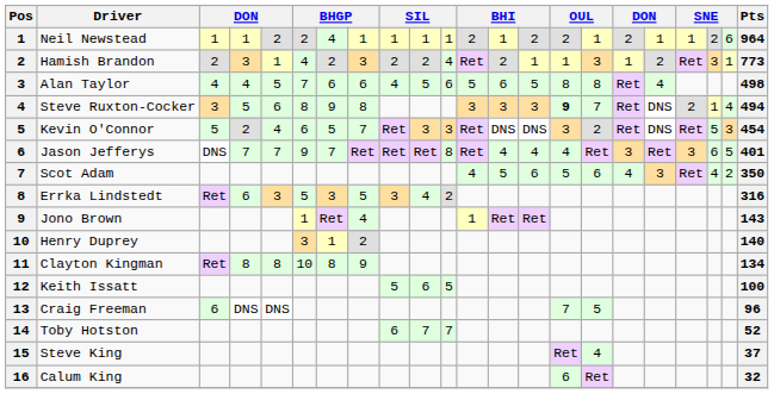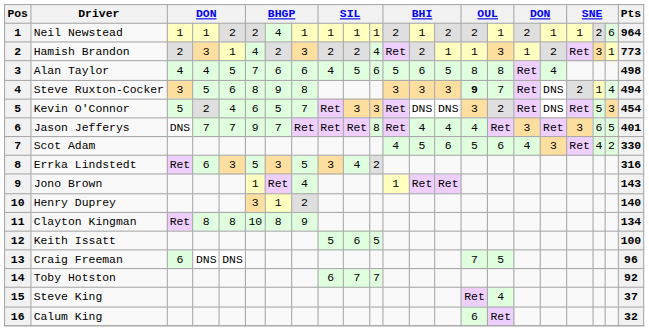 <table class="wikitable" style="font-size: 80%; text-align: center;">
 <tr valign="top">
 <th valign="middle">Pos</th>
 <th valign="middle">Driver</th>
 <th colspan="3"><a href='#'>DON</a></th>
 <th colspan="3"><a href='#'>BHGP</a></th>
 <th colspan="3"><a href='#'>SIL</a></th>
 <th colspan="3"><a href='#'>BHI</a></th>
 <th colspan="2"><a href='#'>OUL</a></th>
 <th colspan="2"><a href='#'>DON</a></th>
 <th colspan="3"><a href='#'>SNE</a></th>
 <th valign=middle>Pts</th>
 </tr>
 <tr>
 <th>1</th>
 <td align=left>Neil Newstead</td>
 <td style="background:#ffffbf;">1</td>
 <td style="background:#ffffbf;">1</td>
 <td style="background:#dfdfdf;">2</td>
 <td style="background:#dfdfdf;">2</td>
 <td style="background:#dfffdf;">4</td>
 <td style="background:#ffffbf;">1</td>
 <td style="background:#ffffbf;">1</td>
 <td style="background:#ffffbf;">1</td>
 <td style="background:#ffffbf;">1</td>
 <td style="background:#dfdfdf;">2</td>
 <td style="background:#ffffbf;">1</td>
 <td style="background:#dfdfdf;">2</td>
 <td style="background:#dfdfdf;">2</td>
 <td style="background:#ffffbf;">1</td>
 <td style="background:#dfdfdf;">2</td>
 <td style="background:#ffffbf;">1</td>
 <td style="background:#ffffbf;">1</td>
 <td style="background:#dfdfdf;">2</td>
 <td style="background:#dfffdf;">6</td>
 <th>964</th>
 </tr>
 <tr>
 <th>2</th>
 <td align=left>Hamish Brandon</td>
 <td style="background:#dfdfdf;">2</td>
 <td style="background:#ffdf9f;">3</td>
 <td style="background:#ffffbf;">1</td>
 <td style="background:#dfffdf;">4</td>
 <td style="background:#dfdfdf;">2</td>
 <td style="background:#ffdf9f;">3</td>
 <td style="background:#dfdfdf;">2</td>
 <td style="background:#dfdfdf;">2</td>
 <td style="background:#dfffdf;">4</td>
 <td style="background:#efcfff;">Ret</td>
 <td style="background:#dfdfdf;">2</td>
 <td style="background:#ffffbf;">1</td>
 <td style="background:#ffffbf;">1</td>
 <td style="background:#ffdf9f;">3</td>
 <td style="background:#ffffbf;">1</td>
 <td style="background:#dfdfdf;">2</td>
 <td style="background:#efcfff;">Ret</td>
 <td style="background:#ffdf9f;">3</td>
 <td style="background:#ffffbf;">1</td>
 <th>773</th>
 </tr>
 <tr>
 <th>3</th>
 <td align=left>Alan Taylor</td>
 <td style="background:#dfffdf;">4</td>
 <td style="background:#dfffdf;">4</td>
 <td style="background:#dfffdf;">5</td>
 <td style="background:#dfffdf;">7</td>
 <td style="background:#dfffdf;">6</td>
 <td style="background:#dfffdf;">6</td>
 <td style="background:#dfffdf;">4</td>
 <td style="background:#dfffdf;">5</td>
 <td style="background:#dfffdf;">6</td>
 <td style="background:#dfffdf;">5</td>
 <td style="background:#dfffdf;">6</td>
 <td style="background:#dfffdf;">5</td>
 <td style="background:#dfffdf;">8</td>
 <td style="background:#dfffdf;">8</td>
 <td style="background:#efcfff;">Ret</td>
 <td style="background:#dfffdf;">4</td>
 <td></td>
 <td></td>
 <td></td>
 <th>498</th>
 </tr>
 <tr>
 <th>4</th>
 <td align=left>Steve Ruxton-Cocker</td>
 <td style="background:#ffdf9f;">3</td>
 <td style="background:#dfffdf;">5</td>
 <td style="background:#dfffdf;">6</td>
 <td style="background:#dfffdf;">8</td>
 <td style="background:#dfffdf;">9</td>
 <td style="background:#dfffdf;">8</td>
 <td></td>
 <td></td>
 <td></td>
 <td style="background:#ffdf9f;">3</td>
 <td style="background:#ffdf9f;">3</td>
 <td style="background:#ffdf9f;">3</td>
 <td style="background:#dfffdf;"><strong>9</strong></td>
 <td style="background:#dfffdf;">7</td>
 <td style="background:#efcfff;">Ret</td>
 <td style="background:#ffffff;">DNS</td>
 <td style="background:#dfdfdf;">2</td>
 <td style="background:#ffffbf;">1</td>
 <td style="background:#dfffdf;">4</td>
 <th>494</th>
 </tr>
 <tr>
 <th>5</th>
 <td align=left>Kevin O'Connor</td>
 <td style="background:#dfffdf;">5</td>
 <td style="background:#dfdfdf;">2</td>
 <td style="background:#dfffdf;">4</td>
 <td style="background:#dfffdf;">6</td>
 <td style="background:#dfffdf;">5</td>
 <td style="background:#dfffdf;">7</td>
 <td style="background:#efcfff;">Ret</td>
 <td style="background:#ffdf9f;">3</td>
 <td style="background:#ffdf9f;">3</td>
 <td style="background:#efcfff;">Ret</td>
 <td style="background:#ffffff;">DNS</td>
 <td style="background:#ffffff;">DNS</td>
 <td style="background:#ffdf9f;">3</td>
 <td style="background:#dfdfdf;">2</td>
 <td style="background:#efcfff;">Ret</td>
 <td style="background:#ffffff;">DNS</td>
 <td style="background:#efcfff;">Ret</td>
 <td style="background:#dfffdf;">5</td>
 <td style="background:#ffdf9f;">3</td>
 <th>454</th>
 </tr>
 <tr>
 <th>6</th>
 <td align=left>Jason Jefferys</td>
 <td style="background:#ffffff;">DNS</td>
 <td style="background:#dfffdf;">7</td>
 <td style="background:#dfffdf;">7</td>
 <td style="background:#dfffdf;">9</td>
 <td style="background:#dfffdf;">7</td>
 <td style="background:#efcfff;">Ret</td>
 <td style="background:#efcfff;">Ret</td>
 <td style="background:#efcfff;">Ret</td>
 <td style="background:#dfffdf;">8</td>
 <td style="background:#efcfff;">Ret</td>
 <td style="background:#dfffdf;">4</td>
 <td style="background:#dfffdf;">4</td>
 <td style="background:#dfffdf;">4</td>
 <td style="background:#efcfff;">Ret</td>
 <td style="background:#ffdf9f;">3</td>
 <td style="background:#efcfff;">Ret</td>
 <td style="background:#ffdf9f;">3</td>
 <td style="background:#dfffdf;">6</td>
 <td style="background:#dfffdf;">5</td>
 <th>401</th>
 </tr>
 <tr>
 <th>7</th>
 <td align=left>Scot Adam</td>
 <td></td>
 <td></td>
 <td></td>
 <td></td>
 <td></td>
 <td></td>
 <td></td>
 <td></td>
 <td></td>
 <td style="background:#dfffdf;">4</td>
 <td style="background:#dfffdf;">5</td>
 <td style="background:#dfffdf;">6</td>
 <td style="background:#dfffdf;">5</td>
 <td style="background:#dfffdf;">6</td>
 <td style="background:#dfffdf;">4</td>
 <td style="background:#ffdf9f;">3</td>
 <td style="background:#efcfff;">Ret</td>
 <td style="background:#dfffdf;">4</td>
 <td style="background:#dfffdf;">2</td>
-<th>350</th>
+<th>330</th>
 </tr>
 <tr>
 <th>8</th>
 <td align=left>Errka Lindstedt</td>
 <td style="background:#efcfff;">Ret</td>
 <td style="background:#dfffdf;">6</td>
 <td style="background:#ffdf9f;">3</td>
 <td style="background:#dfffdf;">5</td>
 <td style="background:#ffdf9f;">3</td>
 <td style="background:#dfffdf;">5</td>
 <td style="background:#ffdf9f;">3</td>
 <td style="background:#dfffdf;">4</td>
 <td style="background:#dfdfdf;">2</td>
 <td></td>
 <td></td>
 <td></td>
 <td></td>
 <td></td>
 <td></td>
 <td></td>
 <td></td>
 <td></td>
 <td></td>
 <th>316</th>
 </tr>
 <tr>
 <th>9</th>
 <td align=left>Jono Brown</td>
 <td></td>
 <td></td>
 <td></td>
 <td style="background:#ffffbf;">1</td>
 <td style="background:#efcfff;">Ret</td>
 <td style="background:#dfffdf;">4</td>
 <td></td>
 <td></td>
 <td></td>
 <td style="background:#ffffbf;">1</td>
 <td style="background:#efcfff;">Ret</td>
 <td style="background:#efcfff;">Ret</td>
 <td></td>
 <td></td>
 <td></td>
 <td></td>
 <td></td>
 <td></td>
 <td></td>
 <th>143</th>
 </tr>
 <tr>
 <th>10</th>
 <td align=left>Henry Duprey</td>
 <td></td>
 <td></td>
 <td></td>
 <td style="background:#ffdf9f;">3</td>
 <td style="background:#ffffbf;">1</td>
 <td style="background:#dfdfdf;">2</td>
 <td></td>
 <td></td>
 <td></td>
 <td></td>
 <td></td>
 <td></td>
 <td></td>
 <td></td>
 <td></td>
 <td></td>
 <td></td>
 <td></td>
 <td></td>
 <th>140</th>
 </tr>
 <tr>
 <th>11</th>
 <td align=left>Clayton Kingman</td>
 <td style="background:#efcfff;">Ret</td>
 <td style="background:#dfffdf;">8</td>
 <td style="background:#dfffdf;">8</td>
 <td style="background:#dfffdf;">10</td>
 <td style="background:#dfffdf;">8</td>
 <td style="background:#dfffdf;">9</td>
 <td></td>
 <td></td>
 <td></td>
 <td></td>
 <td></td>
 <td></td>
 <td></td>
 <td></td>
 <td></td>
 <td></td>
 <td></td>
 <td></td>
 <td></td>
 <th>134</th>
 </tr>
 <tr>
 <th>12</th>
 <td align=left>Keith Issatt</td>
 <td></td>
 <td></td>
 <td></td>
 <td></td>
 <td></td>
 <td></td>
 <td style="background:#dfffdf;">5</td>
 <td style="background:#dfffdf;">6</td>
 <td style="background:#dfffdf;">5</td>
 <td></td>
 <td></td>
 <td></td>
 <td></td>
 <td></td>
 <td></td>
 <td></td>
 <td></td>
 <td></td>
 <td></td>
 <th>100</th>
 </tr>
 <tr>
 <th>13</th>
 <td align=left>Craig Freeman</td>
 <td style="background:#dfffdf;">6</td>
 <td style="background:#ffffff;">DNS</td>
 <td style="background:#ffffff;">DNS</td>
 <td></td>
 <td></td>
 <td></td>
 <td></td>
 <td></td>
 <td></td>
 <td></td>
 <td></td>
 <td></td>
 <td style="background:#dfffdf;">7</td>
 <td style="background:#dfffdf;">5</td>
 <td></td>
 <td></td>
 <td></td>
 <td></td>
 <td></td>
 <th>96</th>
 </tr>
 <tr>
 <th>14</th>
 <td align=left>Toby Hotston</td>
 <td></td>
 <td></td>
 <td></td>
 <td></td>
 <td></td>
 <td></td>
 <td style="background:#dfffdf;">6</td>
 <td style="background:#dfffdf;">7</td>
 <td style="background:#dfffdf;">7</td>
 <td></td>
 <td></td>
 <td></td>
 <td></td>
 <td></td>
 <td></td>
 <td></td>
 <td></td>
 <td></td>
 <td></td>
-<th>52</th>
+<th>92</th>
 </tr>
 <tr>
 <th>15</th>
 <td align=left>Steve King</td>
 <td></td>
 <td></td>
 <td></td>
 <td></td>
 <td></td>
 <td></td>
 <td></td>
 <td></td>
 <td></td>
 <td></td>
 <td></td>
 <td></td>
 <td style="background:#efcfff;">Ret</td>
 <td style="background:#dfffdf;">4</td>
 <td></td>
 <td></td>
 <td></td>
 <td></td>
 <td></td>
 <th>37</th>
 </tr>
 <tr>
 <th>16</th>
 <td align=left>Calum King</td>
 <td></td>
 <td></td>
 <td></td>
 <td></td>
 <td></td>
 <td></td>
 <td></td>
 <td></td>
 <td></td>
 <td></td>
 <td></td>
 <td></td>
 <td style="background:#dfffdf;">6</td>
 <td style="background:#efcfff;">Ret</td>
 <td></td>
 <td></td>
 <td></td>
 <td></td>
 <td></td>
 <th>32</th>
 </tr>
 <tr>
 </tr>
 </table>
